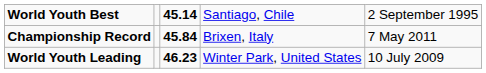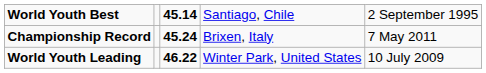 <table class="wikitable">
 <tr>
 <td><strong>World Youth Best</strong></td>
 <td></td>
 <td><strong>45.14</strong></td>
 <td><a href='#'>Santiago</a>, <a href='#'>Chile</a></td>
 <td>2 September 1995</td>
 </tr>
 <tr>
 <td><strong>Championship Record</strong></td>
 <td></td>
-<td><strong>45.84</strong></td>
+<td><strong>45.24</strong></td>
 <td><a href='#'>Brixen</a>, <a href='#'>Italy</a></td>
 <td>7 May 2011</td>
 </tr>
 <tr>
 <td><strong>World Youth Leading</strong></td>
 <td></td>
-<td><strong>46.23</strong></td>
+<td><strong>46.22</strong></td>
 <td><a href='#'>Winter Park</a>, <a href='#'>United States</a></td>
 <td>10 July 2009</td>
 </tr>
 </table>
